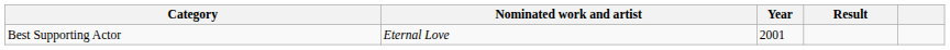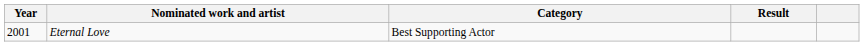 <table class="wikitable" style="width:75%;">
 <tr>
+<th width=5%>Year</th>
+<th style="width:40%;">Nominated work and artist</th>
 <th style="width:40%;">Category</th>
-<th style="width:40%;">Nominated work and artist</th>
-<th width=5%>Year</th>
 <th style="width:10%;">Result</th>
 <th width=5%></th>
 </tr>
 <tr>
+<td>2001</td>
+<td><em>Eternal Love</em></td>
 <td>Best Supporting Actor</td>
-<td><em>Eternal Love</em></td>
-<td>2001</td>
 <td></td>
 <td style="text-align:center;"></td>
 </tr>
 </table>
